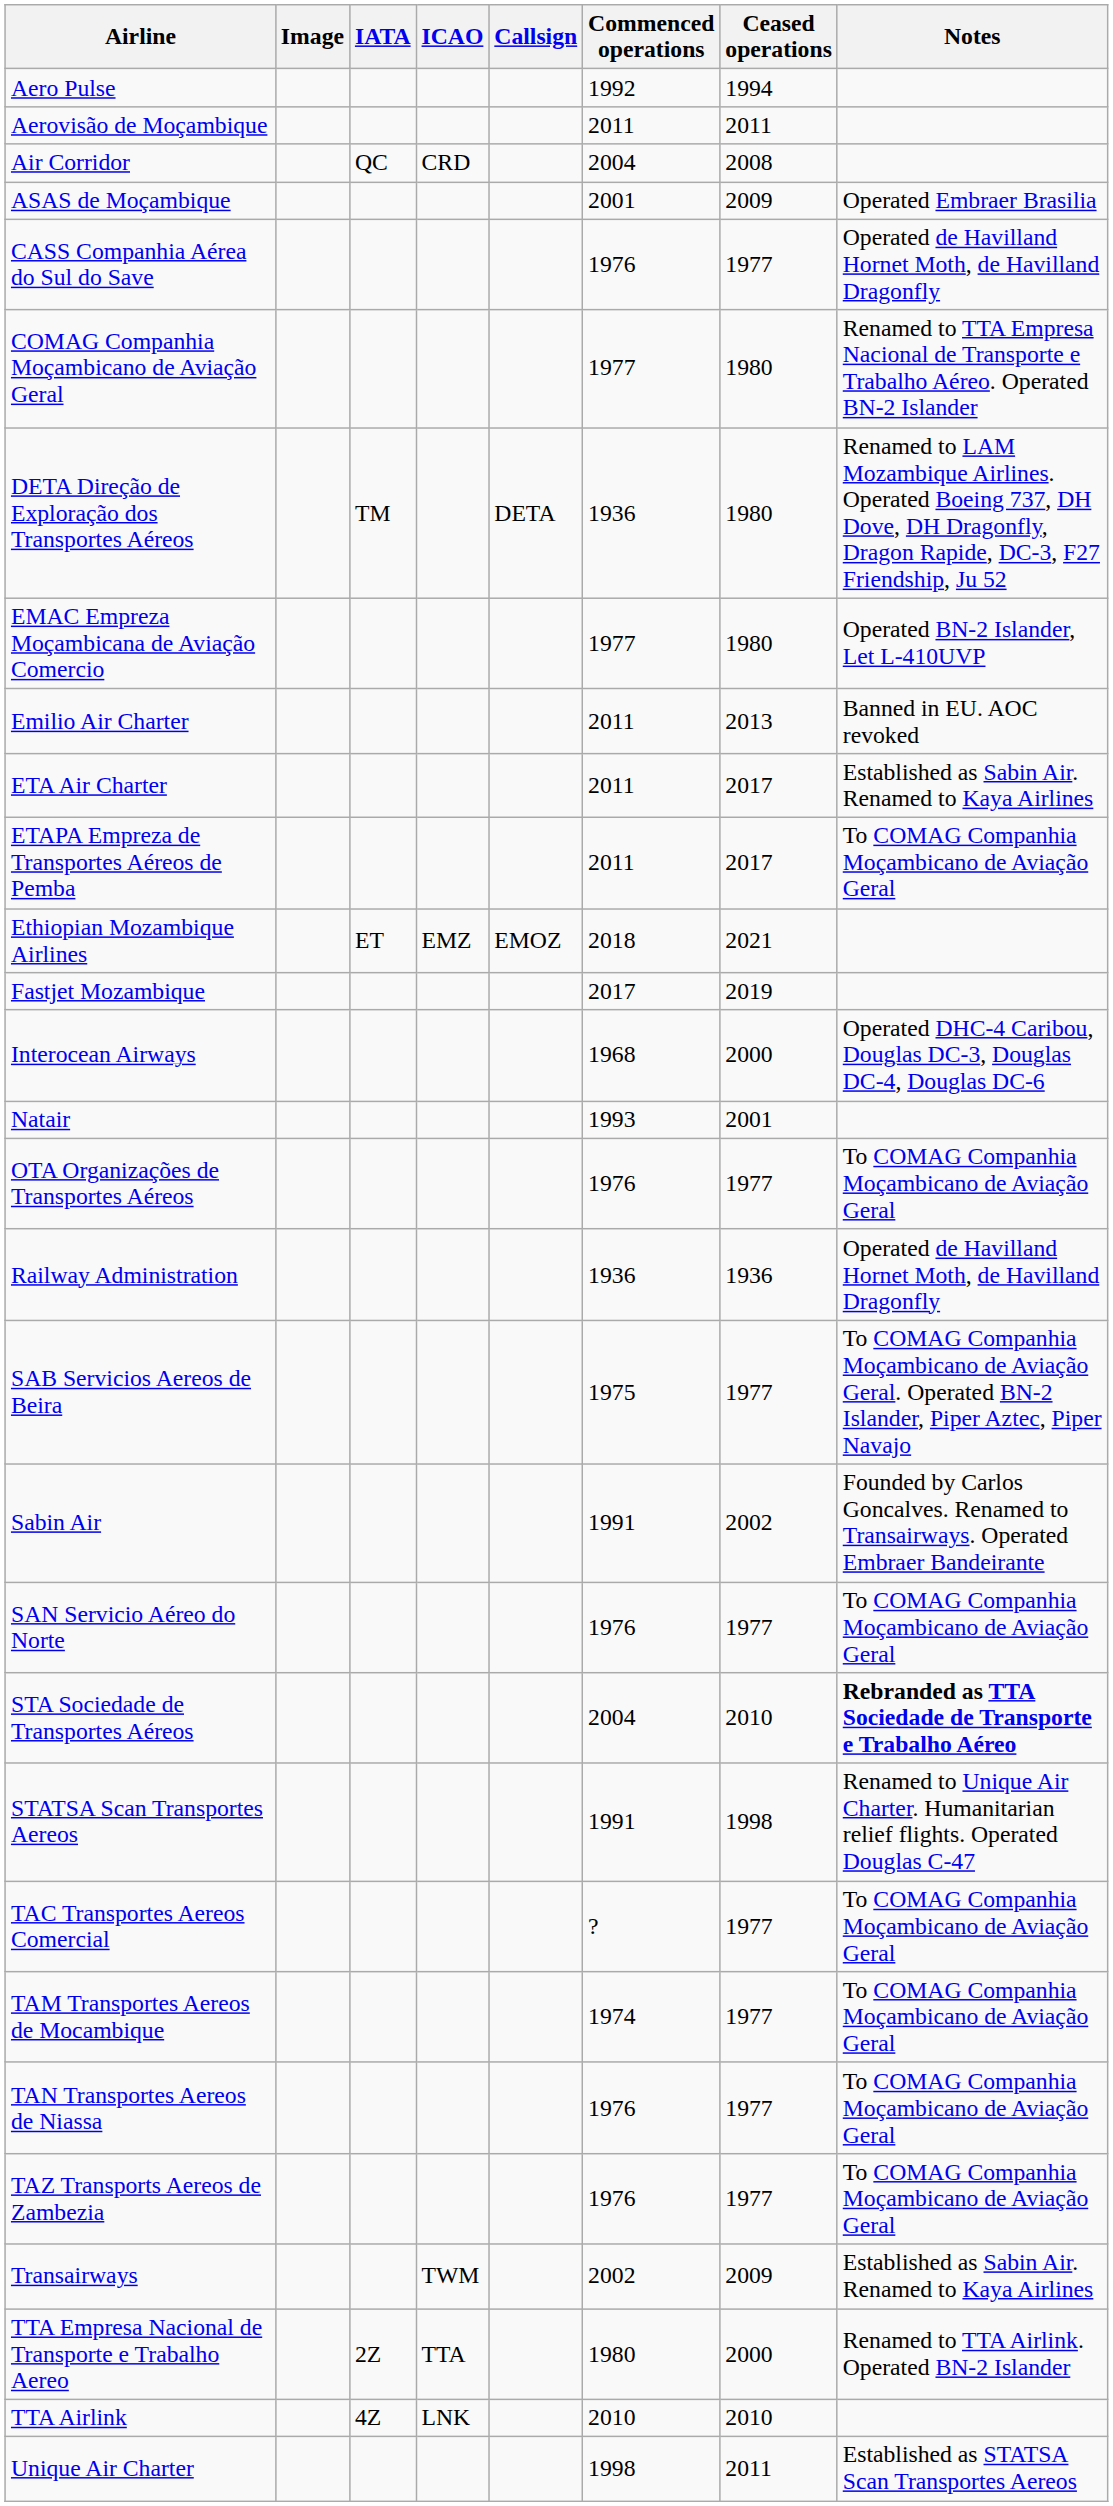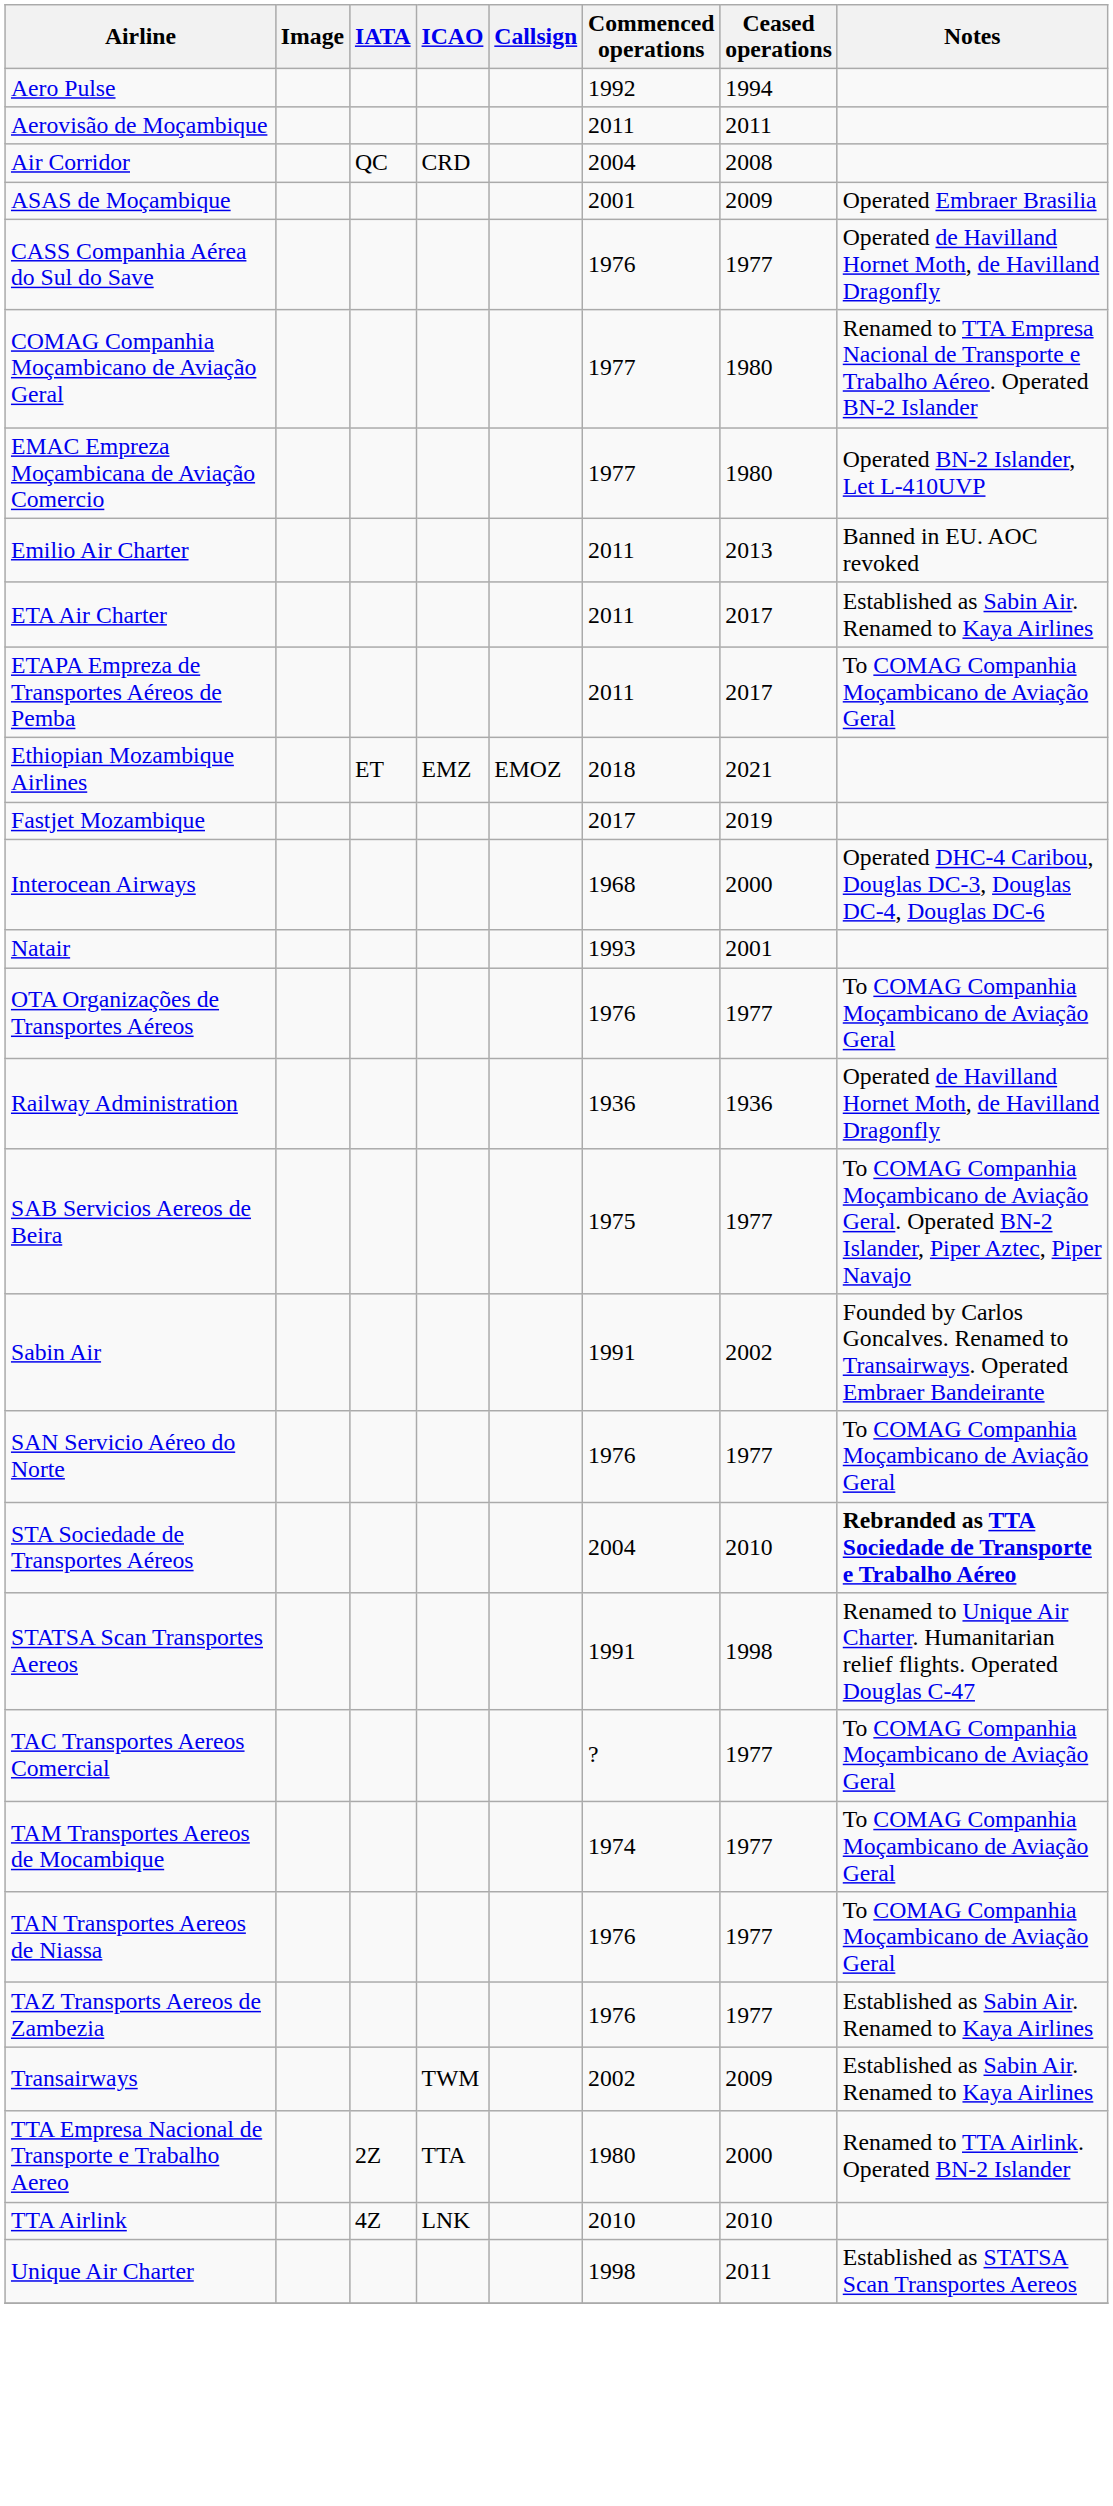 <table class="wikitable sortable" style="border-collapse:collapse; margin:auto;" border="1" cellpadding="3">
 <tr valign="middle">
 <th style="width:175px;">Airline</th>
 <th>Image</th>
 <th><a href='#'>IATA</a></th>
 <th><a href='#'>ICAO</a></th>
 <th><a href='#'>Callsign</a></th>
 <th>Commenced<br>operations</th>
 <th>Ceased<br>operations</th>
 <th style="width:175px;">Notes</th>
 </tr>
 <tr>
 <td><a href='#'>Aero Pulse</a></td>
 <td></td>
 <td></td>
 <td></td>
 <td></td>
 <td>1992</td>
 <td>1994</td>
 <td></td>
 </tr>
 <tr>
 <td><a href='#'>Aerovisão de Moçambique</a></td>
 <td></td>
 <td></td>
 <td></td>
 <td></td>
 <td>2011</td>
 <td>2011</td>
 <td></td>
 </tr>
 <tr>
 <td><a href='#'>Air Corridor</a></td>
 <td></td>
 <td>QC</td>
 <td>CRD</td>
 <td></td>
 <td>2004</td>
 <td>2008</td>
 <td></td>
 </tr>
 <tr>
 <td><a href='#'>ASAS de Moçambique</a></td>
 <td></td>
 <td></td>
 <td></td>
 <td></td>
 <td>2001</td>
 <td>2009</td>
 <td>Operated <a href='#'>Embraer Brasilia</a></td>
 </tr>
 <tr>
 <td><a href='#'>CASS Companhia Aérea do Sul do Save</a></td>
 <td></td>
 <td></td>
 <td></td>
 <td></td>
 <td>1976</td>
 <td>1977</td>
 <td>Operated <a href='#'>de Havilland Hornet Moth</a>, <a href='#'>de Havilland Dragonfly</a></td>
 </tr>
 <tr>
 <td><a href='#'>COMAG Companhia Moçambicano de Aviação Geral</a></td>
 <td></td>
 <td></td>
 <td></td>
 <td></td>
 <td>1977</td>
 <td>1980</td>
 <td>Renamed to <a href='#'>TTA Empresa Nacional de Transporte e Trabalho Aéreo</a>. Operated <a href='#'>BN-2 Islander</a></td>
-</tr>
-<tr>
-<td><a href='#'>DETA Direção de Exploração dos Transportes Aéreos</a></td>
-<td></td>
-<td>TM</td>
-<td></td>
-<td>DETA</td>
-<td>1936</td>
-<td>1980</td>
-<td>Renamed to <a href='#'>LAM Mozambique Airlines</a>. Operated <a href='#'>Boeing 737</a>, <a href='#'>DH Dove</a>, <a href='#'>DH Dragonfly</a>, <a href='#'>Dragon Rapide</a>, <a href='#'>DC-3</a>, <a href='#'>F27 Friendship</a>, <a href='#'>Ju 52</a></td>
 </tr>
 <tr>
 <td><a href='#'>EMAC Empreza Moçambicana de Aviação Comercio</a></td>
 <td></td>
 <td></td>
 <td></td>
 <td></td>
 <td>1977</td>
 <td>1980</td>
 <td>Operated <a href='#'>BN-2 Islander</a>, <a href='#'>Let L-410UVP</a></td>
 </tr>
 <tr>
 <td><a href='#'>Emilio Air Charter</a></td>
 <td></td>
 <td></td>
 <td></td>
 <td></td>
 <td>2011</td>
 <td>2013</td>
 <td>Banned in EU. AOC revoked</td>
 </tr>
 <tr>
 <td><a href='#'>ETA Air Charter</a></td>
 <td></td>
 <td></td>
 <td></td>
 <td></td>
 <td>2011</td>
 <td>2017</td>
 <td>Established as <a href='#'>Sabin Air</a>. Renamed to <a href='#'>Kaya Airlines</a></td>
 </tr>
 <tr>
 <td><a href='#'>ETAPA Empreza de Transportes Aéreos de Pemba</a></td>
 <td></td>
 <td></td>
 <td></td>
 <td></td>
 <td>2011</td>
 <td>2017</td>
 <td>To <a href='#'>COMAG Companhia Moçambicano de Aviação Geral</a></td>
 </tr>
 <tr>
 <td><a href='#'>Ethiopian Mozambique Airlines</a></td>
 <td></td>
 <td>ET</td>
 <td>EMZ</td>
 <td>EMOZ</td>
 <td>2018</td>
 <td>2021</td>
 <td></td>
 </tr>
 <tr>
 <td><a href='#'>Fastjet Mozambique</a></td>
 <td></td>
 <td></td>
 <td></td>
 <td></td>
 <td>2017</td>
 <td>2019</td>
 <td></td>
 </tr>
 <tr>
 <td><a href='#'>Interocean Airways</a></td>
 <td></td>
 <td></td>
 <td></td>
 <td></td>
 <td>1968</td>
 <td>2000</td>
 <td>Operated <a href='#'>DHC-4 Caribou</a>, <a href='#'>Douglas DC-3</a>, <a href='#'>Douglas DC-4</a>, <a href='#'>Douglas DC-6</a></td>
 </tr>
 <tr>
 <td><a href='#'>Natair</a></td>
 <td></td>
 <td></td>
 <td></td>
 <td></td>
 <td>1993</td>
 <td>2001</td>
 <td></td>
 </tr>
 <tr>
 <td><a href='#'>OTA Organizações de Transportes Aéreos</a></td>
 <td></td>
 <td></td>
 <td></td>
 <td></td>
 <td>1976</td>
 <td>1977</td>
 <td>To <a href='#'>COMAG Companhia Moçambicano de Aviação Geral</a></td>
 </tr>
 <tr>
 <td><a href='#'>Railway Administration</a></td>
 <td></td>
 <td></td>
 <td></td>
 <td></td>
 <td>1936</td>
 <td>1936</td>
 <td>Operated <a href='#'>de Havilland Hornet Moth</a>, <a href='#'>de Havilland Dragonfly</a></td>
 </tr>
 <tr>
 <td><a href='#'>SAB Servicios Aereos de Beira</a></td>
 <td></td>
 <td></td>
 <td></td>
 <td></td>
 <td>1975</td>
 <td>1977</td>
 <td>To <a href='#'>COMAG Companhia Moçambicano de Aviação Geral</a>. Operated <a href='#'>BN-2 Islander</a>, <a href='#'>Piper Aztec</a>, <a href='#'>Piper Navajo</a></td>
 </tr>
 <tr>
 <td><a href='#'>Sabin Air</a></td>
 <td></td>
 <td></td>
 <td></td>
 <td></td>
 <td>1991</td>
 <td>2002</td>
 <td>Founded by Carlos Goncalves. Renamed to <a href='#'>Transairways</a>. Operated <a href='#'>Embraer Bandeirante</a></td>
 </tr>
 <tr>
 <td><a href='#'>SAN Servicio Aéreo do Norte</a></td>
 <td></td>
 <td></td>
 <td></td>
 <td></td>
 <td>1976</td>
 <td>1977</td>
 <td>To <a href='#'>COMAG Companhia Moçambicano de Aviação Geral</a></td>
 </tr>
 <tr>
 <td><a href='#'>STA Sociedade de Transportes Aéreos</a></td>
 <td></td>
 <td></td>
 <td></td>
 <td></td>
 <td>2004</td>
 <td>2010</td>
 <td><strong>Rebranded as <a href='#'>TTA Sociedade de Transporte e Trabalho Aéreo</a></strong></td>
 </tr>
 <tr>
 <td><a href='#'>STATSA Scan Transportes Aereos</a></td>
 <td></td>
 <td></td>
 <td></td>
 <td></td>
 <td>1991</td>
 <td>1998</td>
 <td>Renamed to <a href='#'>Unique Air Charter</a>. Humanitarian relief flights. Operated <a href='#'>Douglas C-47</a></td>
 </tr>
 <tr>
 <td><a href='#'>TAC Transportes Aereos Comercial</a></td>
 <td></td>
 <td></td>
 <td></td>
 <td></td>
 <td>?</td>
 <td>1977</td>
 <td>To <a href='#'>COMAG Companhia Moçambicano de Aviação Geral</a></td>
 </tr>
 <tr>
 <td><a href='#'>TAM Transportes Aereos de Mocambique</a></td>
 <td></td>
 <td></td>
 <td></td>
 <td></td>
 <td>1974</td>
 <td>1977</td>
 <td>To <a href='#'>COMAG Companhia Moçambicano de Aviação Geral</a></td>
 </tr>
 <tr>
 <td><a href='#'>TAN Transportes Aereos de Niassa</a></td>
 <td></td>
 <td></td>
 <td></td>
 <td></td>
 <td>1976</td>
 <td>1977</td>
 <td>To <a href='#'>COMAG Companhia Moçambicano de Aviação Geral</a></td>
 </tr>
 <tr>
 <td><a href='#'>TAZ Transports Aereos de Zambezia</a></td>
 <td></td>
 <td></td>
 <td></td>
 <td></td>
 <td>1976</td>
 <td>1977</td>
-<td>To <a href='#'>COMAG Companhia Moçambicano de Aviação Geral</a></td>
+<td>Established as <a href='#'>Sabin Air</a>. Renamed to <a href='#'>Kaya Airlines</a></td>
 </tr>
 <tr>
 <td><a href='#'>Transairways</a></td>
 <td></td>
 <td></td>
 <td>TWM</td>
 <td></td>
 <td>2002</td>
 <td>2009</td>
 <td>Established as <a href='#'>Sabin Air</a>. Renamed to <a href='#'>Kaya Airlines</a></td>
 </tr>
 <tr>
 <td><a href='#'>TTA Empresa Nacional de Transporte e Trabalho Aereo</a></td>
 <td></td>
 <td>2Z</td>
 <td>TTA</td>
 <td></td>
 <td>1980</td>
 <td>2000</td>
 <td>Renamed to <a href='#'>TTA Airlink</a>. Operated <a href='#'>BN-2 Islander</a></td>
 </tr>
 <tr>
 <td><a href='#'>TTA Airlink</a></td>
 <td></td>
 <td>4Z</td>
 <td>LNK</td>
 <td></td>
 <td>2010</td>
 <td>2010</td>
 <td></td>
 </tr>
 <tr>
 <td><a href='#'>Unique Air Charter</a></td>
 <td></td>
 <td></td>
 <td></td>
 <td></td>
 <td>1998</td>
 <td>2011</td>
 <td>Established as <a href='#'>STATSA Scan Transportes Aereos</a></td>
 </tr>
 <tr>
 </tr>
 </table>
